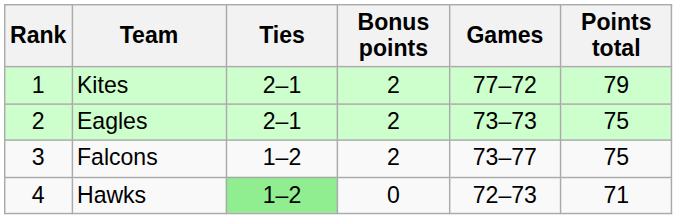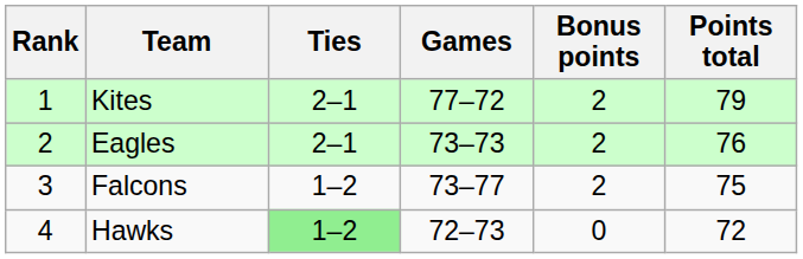 <table class="wikitable nowrap" style="text-align:center;">
 <tr>
 <th>Rank</th>
 <th width=100>Team</th>
 <th width=70>Ties</th>
+<th width=70>Games</th>
 <th width=70>Bonus<br>points</th>
-<th width=70>Games</th>
 <th width=70>Points<br>total</th>
 </tr>
 <tr bgcolor=ccffcc>
 <td>1</td>
 <td align="left">Kites</td>
 <td>2–1</td>
+<td>77–72</td>
 <td>2</td>
-<td>77–72</td>
 <td>79</td>
 </tr>
 <tr bgcolor=ccffcc>
 <td>2</td>
 <td align="left">Eagles</td>
 <td>2–1</td>
+<td>73–73</td>
 <td>2</td>
-<td>73–73</td>
-<td>75</td>
+<td>76</td>
 </tr>
 <tr>
 <td>3</td>
 <td align="left">Falcons</td>
 <td>1–2</td>
+<td>73–77</td>
 <td>2</td>
-<td>73–77</td>
 <td>75</td>
 </tr>
 <tr>
 <td>4</td>
 <td align="left">Hawks</td>
 <td style="background: lightgreen;">1–2</td>
+<td>72–73</td>
 <td>0</td>
-<td>72–73</td>
-<td>71</td>
+<td>72</td>
 </tr>
 </table>
